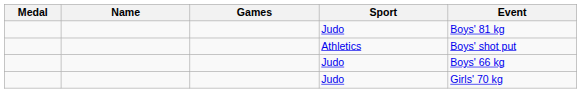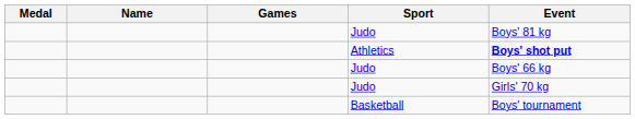 <table class="wikitable sortable">
 <tr>
 <th style="width:5em">Medal</th>
 <th style="width:12em">Name</th>
 <th style="width:12em">Games</th>
 <th style="width:12em">Sport</th>
 <th style="width:12em">Event</th>
 </tr>
 <tr>
 <td></td>
 <td></td>
 <td></td>
 <td> <a href='#'>Judo</a></td>
 <td><a href='#'>Boys' 81 kg</a></td>
 </tr>
 <tr>
 <td></td>
 <td></td>
 <td></td>
 <td> <a href='#'>Athletics</a></td>
-<td><a href='#'>Boys' shot put</a></td>
+<td><strong><a href='#'>Boys' shot put</a></strong></td>
 </tr>
 <tr>
 <td></td>
 <td></td>
 <td></td>
 <td> <a href='#'>Judo</a></td>
 <td><a href='#'>Boys' 66 kg</a></td>
 </tr>
 <tr>
 <td></td>
 <td></td>
 <td></td>
 <td> <a href='#'>Judo</a></td>
 <td><a href='#'>Girls' 70 kg</a></td>
 </tr>
+<tr>
+<td></td>
+<td></td>
+<td></td>
+<td> <a href='#'>Basketball</a></td>
+<td><a href='#'>Boys' tournament</a></td>
+</tr>
 </table>
